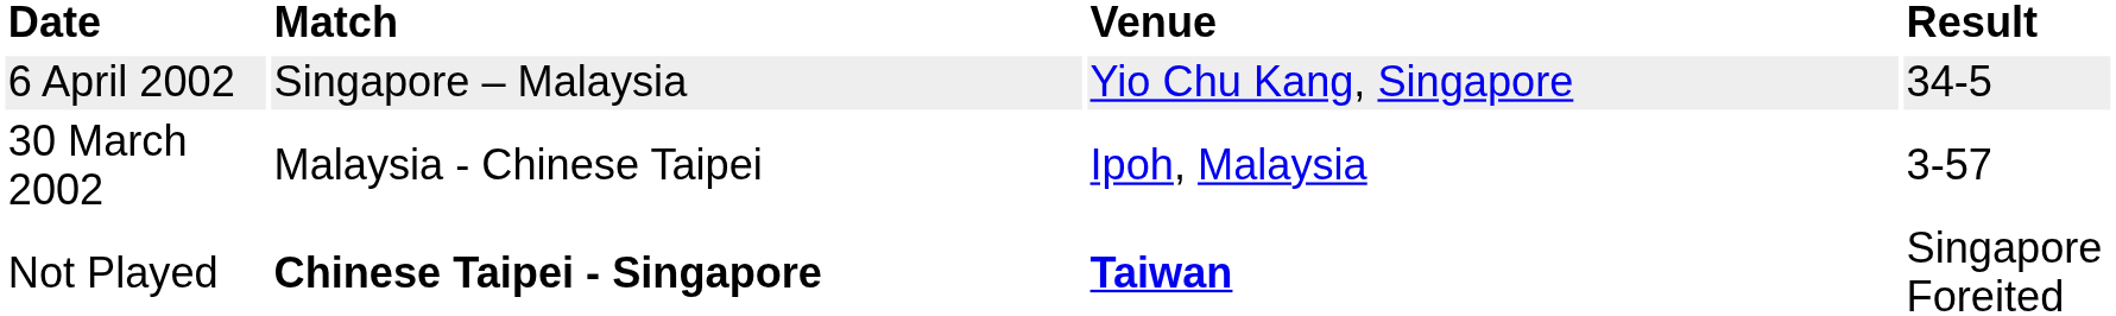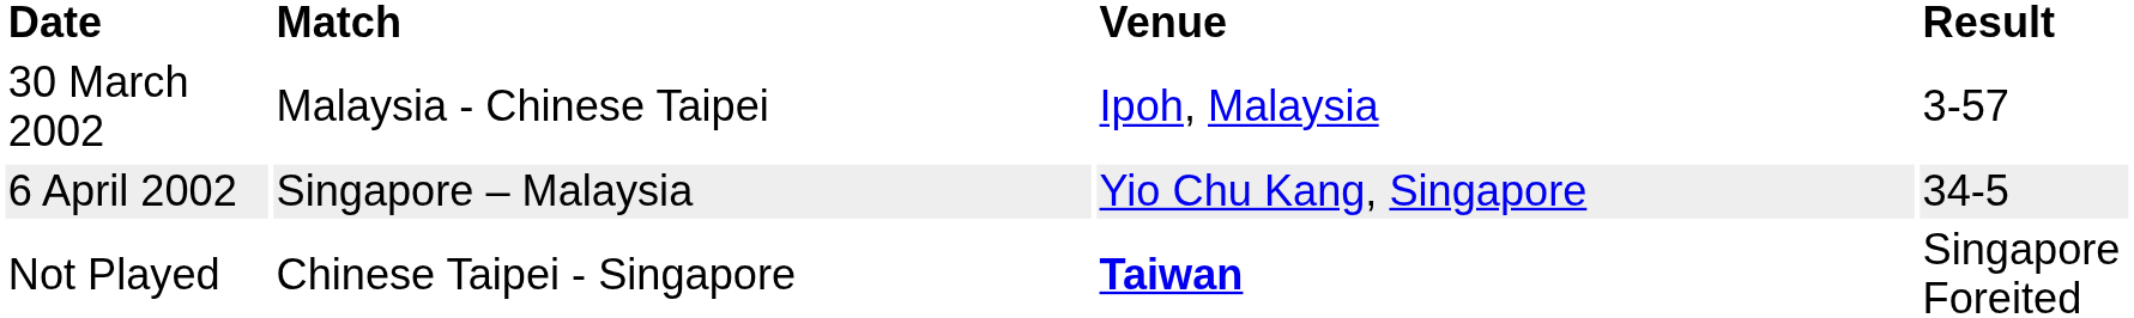 <table>
 <tr>
 <td width="95"><strong>Date</strong></td>
 <td width="300"><strong>Match</strong></td>
 <td width="300"><strong>Venue</strong></td>
 <td width="75"><strong>Result</strong></td>
+</tr>
+<tr>
+<td>30 March 2002</td>
+<td>Malaysia - Chinese Taipei</td>
+<td><a href='#'>Ipoh</a>, <a href='#'>Malaysia</a></td>
+<td>3-57</td>
 </tr>
 <tr bgcolor="#eeeeee">
 <td>6 April 2002</td>
 <td>Singapore – Malaysia</td>
 <td><a href='#'>Yio Chu Kang</a>, <a href='#'>Singapore</a></td>
 <td>34-5</td>
 </tr>
 <tr>
-<td>30 March 2002</td>
-<td>Malaysia - Chinese Taipei</td>
-<td><a href='#'>Ipoh</a>, <a href='#'>Malaysia</a></td>
-<td>3-57</td>
-</tr>
-<tr>
 <td>Not Played</td>
-<td><strong>Chinese Taipei - Singapore</strong></td>
+<td>Chinese Taipei - Singapore</td>
 <td><strong><a href='#'>Taiwan</a></strong></td>
 <td>Singapore Foreited</td>
 </tr>
 </table>
